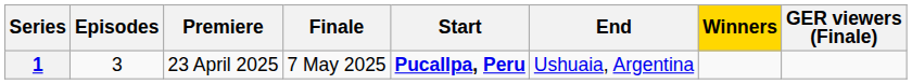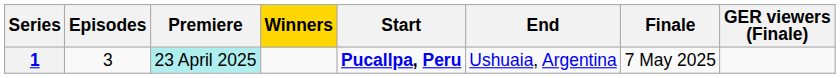 <table class="wikitable"style="text-align:center; line-height:16px;">
 <tr>
 <th scope="col">Series</th>
 <th scope="col">Episodes</th>
 <th scope="col">Premiere</th>
-<th scope="col">Finale</th>
+<th scope="col" style="background:gold;">Winners</th>
 <th scope="col">Start</th>
 <th scope="col">End</th>
-<th scope="col" style="background:gold;">Winners</th>
+<th scope="col">Finale</th>
 <th scope="col">GER viewers<br>(Finale)</th>
 </tr>
 <tr>
 <th><a href='#'>1</a></th>
 <td>3</td>
-<td style="text-align:left;">23 April 2025</td>
-<td style="text-align:left;">7 May 2025</td>
+<td style="background: paleturquoise; text-align:left;">23 April 2025</td>
+<td></td>
 <td><strong><a href='#'>Pucallpa</a>, <a href='#'>Peru</a></strong></td>
 <td><a href='#'>Ushuaia</a>, <a href='#'>Argentina</a></td>
-<td></td>
+<td style="text-align:left;">7 May 2025</td>
 <td></td>
 </tr>
 </table>
